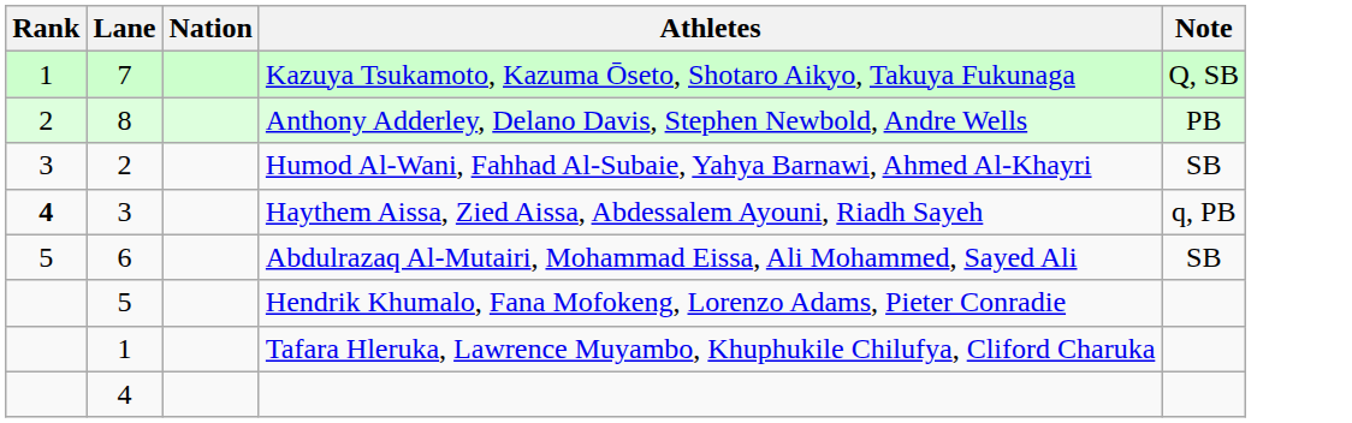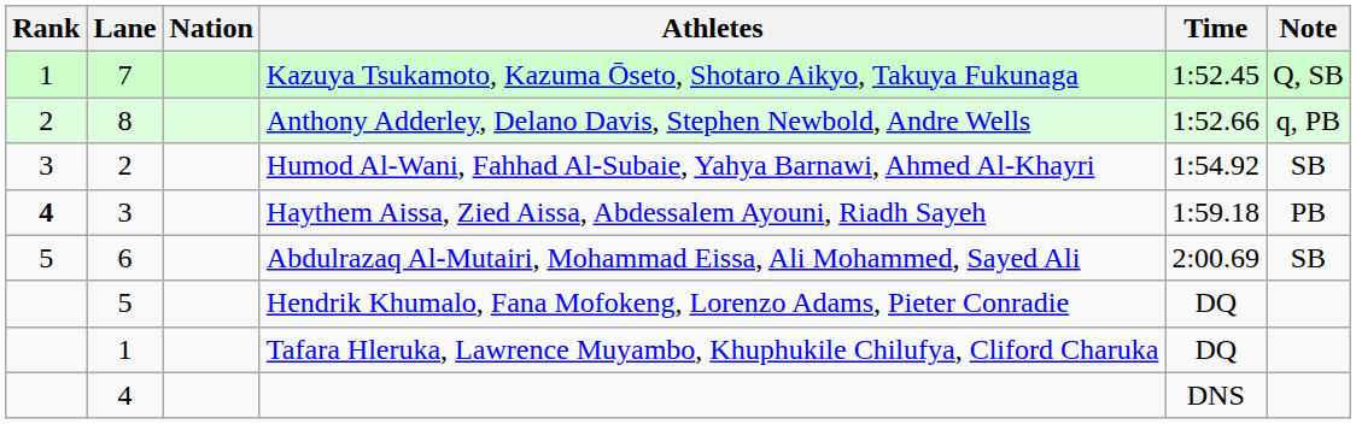 <table class="wikitable sortable" style="text-align:center">
 <tr>
 <th>Rank</th>
 <th>Lane</th>
 <th>Nation</th>
 <th>Athletes</th>
+<th>Time</th>
 <th>Note</th>
 </tr>
 <tr bgcolor=ccffcc>
 <td>1</td>
 <td>7</td>
 <td align=left></td>
 <td align=left><a href='#'>Kazuya Tsukamoto</a>, <a href='#'>Kazuma Ōseto</a>, <a href='#'>Shotaro Aikyo</a>, <a href='#'>Takuya Fukunaga</a></td>
+<td>1:52.45</td>
 <td>Q, SB</td>
 </tr>
 <tr bgcolor=ddffdd>
 <td>2</td>
 <td>8</td>
 <td align=left></td>
 <td align=left><a href='#'>Anthony Adderley</a>, <a href='#'>Delano Davis</a>, <a href='#'>Stephen Newbold</a>, <a href='#'>Andre Wells</a></td>
-<td>PB</td>
+<td>1:52.66</td>
+<td>q, PB</td>
 </tr>
 <tr>
 <td>3</td>
 <td>2</td>
 <td align=left></td>
 <td align=left><a href='#'>Humod Al-Wani</a>, <a href='#'>Fahhad Al-Subaie</a>, <a href='#'>Yahya Barnawi</a>, <a href='#'>Ahmed Al-Khayri</a></td>
+<td>1:54.92</td>
 <td>SB</td>
 </tr>
 <tr>
 <td><strong>4</strong></td>
 <td>3</td>
 <td align=left></td>
 <td align=left><a href='#'>Haythem Aissa</a>, <a href='#'>Zied Aissa</a>, <a href='#'>Abdessalem Ayouni</a>, <a href='#'>Riadh Sayeh</a></td>
-<td>q, PB</td>
+<td>1:59.18</td>
+<td>PB</td>
 </tr>
 <tr>
 <td>5</td>
 <td>6</td>
 <td align=left></td>
 <td align=left><a href='#'>Abdulrazaq Al-Mutairi</a>, <a href='#'>Mohammad Eissa</a>, <a href='#'>Ali Mohammed</a>, <a href='#'>Sayed Ali</a></td>
+<td>2:00.69</td>
 <td>SB</td>
 </tr>
 <tr>
 <td></td>
 <td>5</td>
 <td align=left></td>
 <td align=left><a href='#'>Hendrik Khumalo</a>, <a href='#'>Fana Mofokeng</a>, <a href='#'>Lorenzo Adams</a>, <a href='#'>Pieter Conradie</a></td>
+<td>DQ</td>
 <td></td>
 </tr>
 <tr>
 <td></td>
 <td>1</td>
 <td align=left></td>
 <td align=left><a href='#'>Tafara Hleruka</a>, <a href='#'>Lawrence Muyambo</a>, <a href='#'>Khuphukile Chilufya</a>, <a href='#'>Cliford Charuka</a></td>
+<td>DQ</td>
 <td></td>
 </tr>
 <tr>
 <td></td>
 <td>4</td>
 <td align=left></td>
 <td></td>
+<td>DNS</td>
 <td></td>
 </tr>
 </table>
